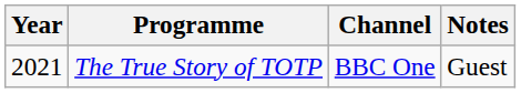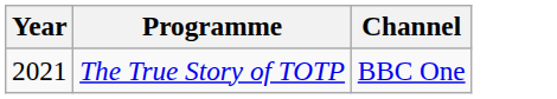 <table class="wikitable">
 <tr>
 <th>Year</th>
 <th>Programme</th>
 <th>Channel</th>
-<th>Notes</th>
 </tr>
 <tr>
 <td>2021</td>
 <td><em><a href='#'>The True Story of TOTP</a></em></td>
 <td><a href='#'>BBC One</a></td>
-<td>Guest</td>
 </tr>
 </table>
